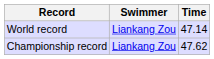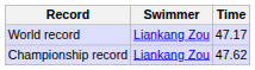 <table class='wikitable' style='text-align:left'>
 <tr>
 <th>Record</th>
 <th>Swimmer</th>
 <th>Time</th>
 </tr>
 <tr bgcolor=ddddff>
 <td>World record</td>
 <td><a href='#'>Liankang Zou</a> </td>
-<td>47.14</td>
+<td>47.17</td>
 </tr>
 <tr bgcolor=ddddff>
 <td>Championship record</td>
 <td><a href='#'>Liankang Zou</a> </td>
 <td>47.62</td>
 </tr>
 </table>
